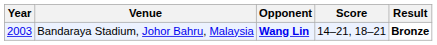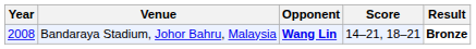 <table class="sortable wikitable" style="font-size: 90%;">
 <tr>
 <th>Year</th>
 <th>Venue</th>
 <th>Opponent</th>
 <th>Score</th>
 <th>Result</th>
 </tr>
 <tr style="background:#ECF2FF">
-<td align="center"><a href='#'>2003</a></td>
+<td align="center"><a href='#'>2008</a></td>
 <td align="left">Bandaraya Stadium, <a href='#'>Johor Bahru</a>, <a href='#'>Malaysia</a></td>
 <td align="left"><strong> <a href='#'>Wang Lin</a></strong></td>
 <td align="left">14–21, 18–21</td>
 <td style="text-align:left; background:white"> <strong>Bronze</strong></td>
 </tr>
 </table>
